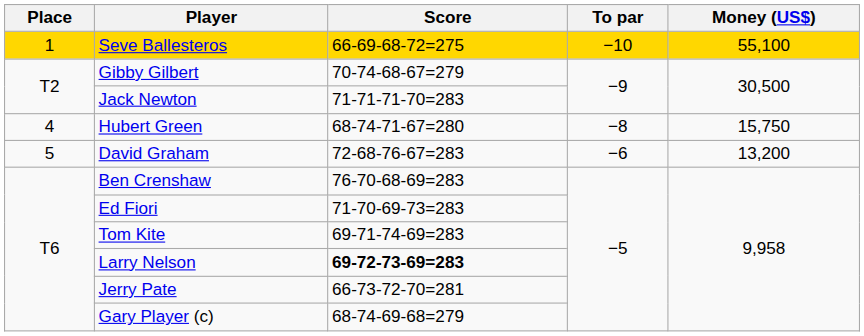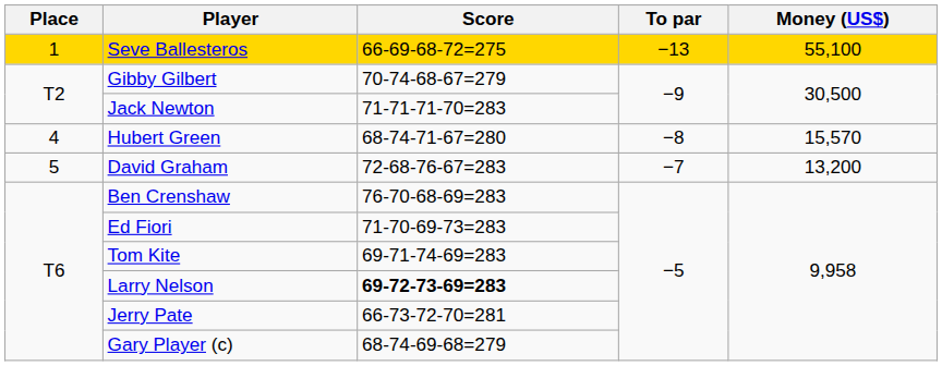 <table class="wikitable" style="width:50em; margin-bottom:0">
 <tr>
 <th>Place</th>
 <th>Player</th>
 <th>Score</th>
 <th>To par</th>
 <th>Money (<a href='#'>US$</a>)</th>
 </tr>
 <tr style="background:gold">
 <td align=center>1</td>
 <td> <a href='#'>Seve Ballesteros</a></td>
 <td>66-69-68-72=275</td>
-<td align=center>−10</td>
+<td align=center>−13</td>
 <td align=center>55,100</td>
 </tr>
 <tr>
 <td rowspan=2 align=center>T2</td>
 <td> <a href='#'>Gibby Gilbert</a></td>
 <td>70-74-68-67=279</td>
 <td rowspan=2 align=center>−9</td>
 <td rowspan=2 align=center>30,500</td>
 </tr>
 <tr>
 <td> <a href='#'>Jack Newton</a></td>
 <td>71-71-71-70=283</td>
 </tr>
 <tr>
 <td align=center>4</td>
 <td> <a href='#'>Hubert Green</a></td>
 <td>68-74-71-67=280</td>
 <td align=center>−8</td>
-<td align=center>15,750</td>
+<td align=center>15,570</td>
 </tr>
 <tr>
 <td align=center>5</td>
 <td> <a href='#'>David Graham</a></td>
 <td>72-68-76-67=283</td>
-<td align=center>−6</td>
+<td align=center>−7</td>
 <td align=center>13,200</td>
 </tr>
 <tr>
 <td rowspan=6 align=center>T6</td>
 <td> <a href='#'>Ben Crenshaw</a></td>
 <td>76-70-68-69=283</td>
 <td rowspan=6 align=center>−5</td>
 <td rowspan=6 align=center>9,958</td>
 </tr>
 <tr>
 <td> <a href='#'>Ed Fiori</a></td>
 <td>71-70-69-73=283</td>
 </tr>
 <tr>
 <td> <a href='#'>Tom Kite</a></td>
 <td>69-71-74-69=283</td>
 </tr>
 <tr>
 <td> <a href='#'>Larry Nelson</a></td>
 <td><strong>69-72-73-69=283</strong></td>
 </tr>
 <tr>
 <td> <a href='#'>Jerry Pate</a></td>
 <td>66-73-72-70=281</td>
 </tr>
 <tr>
 <td> <a href='#'>Gary Player</a> (c)</td>
 <td>68-74-69-68=279</td>
 </tr>
 </table>
